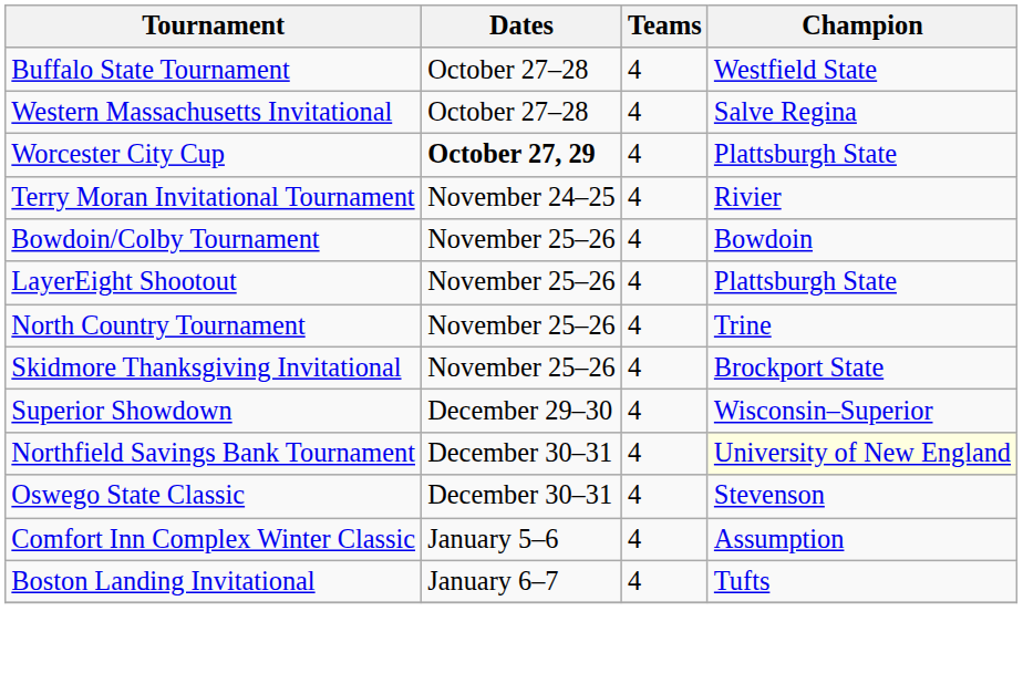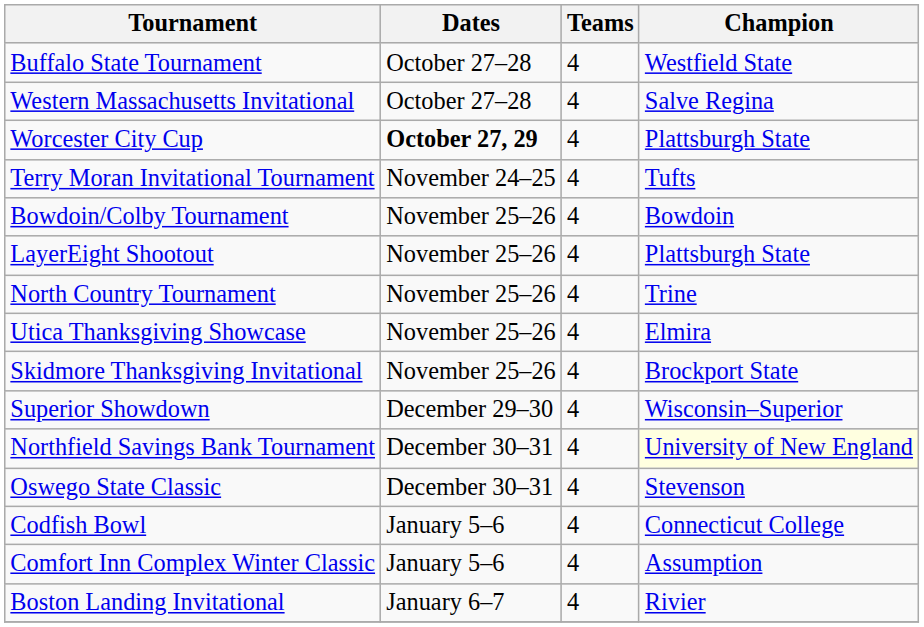 <table class="wikitable">
 <tr>
 <th>Tournament</th>
 <th>Dates</th>
 <th>Teams</th>
 <th>Champion</th>
 </tr>
 <tr>
 <td><a href='#'>Buffalo State Tournament</a></td>
 <td>October 27–28</td>
 <td>4</td>
 <td><a href='#'>Westfield State</a></td>
 </tr>
 <tr>
 <td><a href='#'>Western Massachusetts Invitational</a></td>
 <td>October 27–28</td>
 <td>4</td>
 <td><a href='#'>Salve Regina</a></td>
 </tr>
 <tr>
 <td><a href='#'>Worcester City Cup</a></td>
 <td><strong>October 27, 29</strong></td>
 <td>4</td>
 <td><a href='#'>Plattsburgh State</a></td>
 </tr>
 <tr>
 <td><a href='#'>Terry Moran Invitational Tournament</a></td>
 <td>November 24–25</td>
 <td>4</td>
-<td><a href='#'>Rivier</a></td>
+<td><a href='#'>Tufts</a></td>
 </tr>
 <tr>
 <td><a href='#'>Bowdoin/Colby Tournament</a></td>
 <td>November 25–26</td>
 <td>4</td>
 <td><a href='#'>Bowdoin</a></td>
 </tr>
 <tr>
 <td><a href='#'>LayerEight Shootout</a></td>
 <td>November 25–26</td>
 <td>4</td>
 <td><a href='#'>Plattsburgh State</a></td>
 </tr>
 <tr>
 <td><a href='#'>North Country Tournament</a></td>
 <td>November 25–26</td>
 <td>4</td>
 <td><a href='#'>Trine</a></td>
+</tr>
+<tr>
+<td><a href='#'>Utica Thanksgiving Showcase</a></td>
+<td>November 25–26</td>
+<td>4</td>
+<td><a href='#'>Elmira</a></td>
 </tr>
 <tr>
 <td><a href='#'>Skidmore Thanksgiving Invitational</a></td>
 <td>November 25–26</td>
 <td>4</td>
 <td><a href='#'>Brockport State</a></td>
 </tr>
 <tr>
 <td><a href='#'>Superior Showdown</a></td>
 <td>December 29–30</td>
 <td>4</td>
 <td><a href='#'>Wisconsin–Superior</a></td>
 </tr>
 <tr>
 <td><a href='#'>Northfield Savings Bank Tournament</a></td>
 <td>December 30–31</td>
 <td>4</td>
 <td style="background: lightyellow;"><a href='#'>University of New England</a></td>
 </tr>
 <tr>
 <td><a href='#'>Oswego State Classic</a></td>
 <td>December 30–31</td>
 <td>4</td>
 <td><a href='#'>Stevenson</a></td>
 </tr>
 <tr>
+<td><a href='#'>Codfish Bowl</a></td>
+<td>January 5–6</td>
+<td>4</td>
+<td><a href='#'>Connecticut College</a></td>
+</tr>
+<tr>
 <td><a href='#'>Comfort Inn Complex Winter Classic</a></td>
 <td>January 5–6</td>
 <td>4</td>
 <td><a href='#'>Assumption</a></td>
 </tr>
 <tr>
 <td><a href='#'>Boston Landing Invitational</a></td>
 <td>January 6–7</td>
 <td>4</td>
-<td><a href='#'>Tufts</a></td>
+<td><a href='#'>Rivier</a></td>
 </tr>
 <tr>
 </tr>
 </table>
